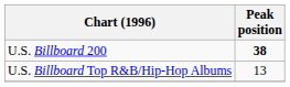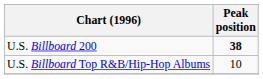 <table class="wikitable sortable">
 <tr>
 <th align="left">Chart (1996)</th>
 <th align="left">Peak <br>position</th>
 </tr>
 <tr>
 <td align="left">U.S. <a href='#'><em>Billboard</em> 200</a></td>
 <td align="center"><strong>38</strong></td>
 </tr>
 <tr>
 <td align="left">U.S. <a href='#'><em>Billboard</em> Top R&B/Hip-Hop Albums</a></td>
-<td align="center">13</td>
+<td align="center">10</td>
 </tr>
 <tr>
 </tr>
 </table>
